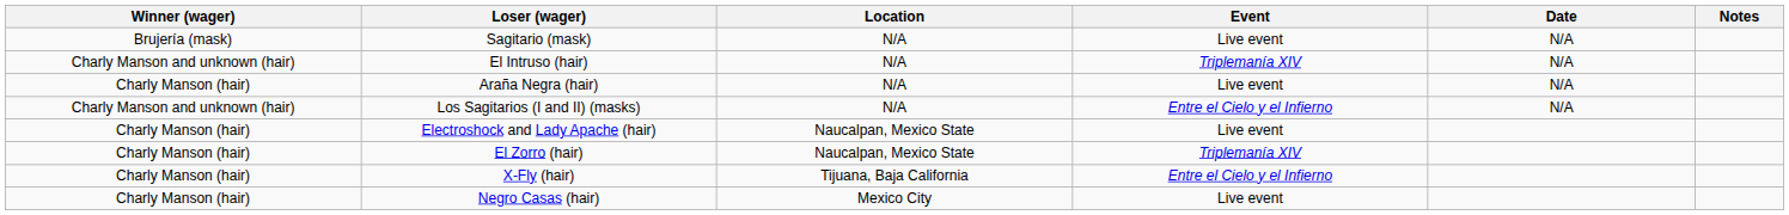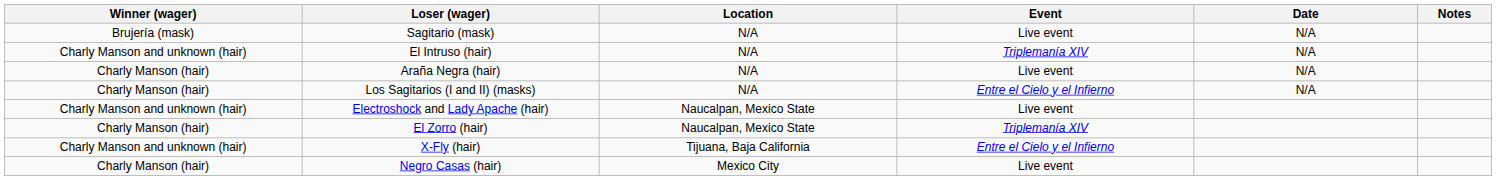 <table class="wikitable sortable" width=100%  style="text-align: center">
 <tr>
 <th width=20% scope="col">Winner (wager)</th>
 <th width=20% scope="col">Loser (wager)</th>
 <th width=20% scope="col">Location</th>
 <th width=20% scope="col">Event</th>
 <th width=15% scope="col">Date</th>
 <th class="unsortable" width=5% scope="col">Notes</th>
 </tr>
 <tr>
 <td>Brujería (mask)</td>
 <td>Sagitario (mask)</td>
 <td>N/A</td>
 <td>Live event</td>
 <td>N/A</td>
 <td> </td>
 </tr>
 <tr>
 <td>Charly Manson and unknown (hair)</td>
 <td>El Intruso (hair)</td>
 <td>N/A</td>
 <td><em><a href='#'>Triplemanía XIV</a></em></td>
 <td>N/A</td>
 <td> </td>
 </tr>
 <tr>
 <td>Charly Manson (hair)</td>
 <td>Araña Negra (hair)</td>
 <td>N/A</td>
 <td>Live event</td>
 <td>N/A</td>
 <td> </td>
 </tr>
 <tr>
-<td>Charly Manson and unknown (hair)</td>
+<td>Charly Manson (hair)</td>
 <td>Los Sagitarios (I and II) (masks)</td>
 <td>N/A</td>
 <td><em><a href='#'>Entre el Cielo y el Infierno</a></em></td>
 <td>N/A</td>
 <td> </td>
 </tr>
 <tr>
-<td>Charly Manson (hair)</td>
+<td>Charly Manson and unknown (hair)</td>
 <td><a href='#'>Electroshock</a> and <a href='#'>Lady Apache</a> (hair)</td>
 <td>Naucalpan, Mexico State</td>
 <td>Live event</td>
 <td></td>
 <td></td>
 </tr>
 <tr>
 <td>Charly Manson (hair)</td>
 <td><a href='#'>El Zorro</a> (hair)</td>
 <td>Naucalpan, Mexico State</td>
 <td><em><a href='#'>Triplemanía XIV</a></em></td>
 <td></td>
 <td></td>
 </tr>
 <tr>
-<td>Charly Manson (hair)</td>
+<td>Charly Manson and unknown (hair)</td>
 <td><a href='#'>X-Fly</a> (hair)</td>
 <td>Tijuana, Baja California</td>
 <td><em><a href='#'>Entre el Cielo y el Infierno</a></em></td>
 <td></td>
 <td></td>
 </tr>
 <tr>
 <td>Charly Manson (hair)</td>
 <td><a href='#'>Negro Casas</a> (hair)</td>
 <td>Mexico City</td>
 <td>Live event</td>
 <td></td>
 <td></td>
 </tr>
 </table>
